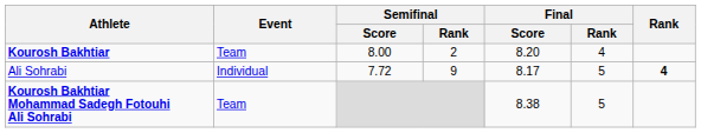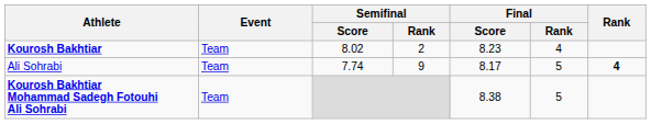 <table class="wikitable" width="65%" style="text-align:center; font-size:90%">
 <tr>
 <th rowspan="2" width="17%">Athlete</th>
 <th rowspan="2" width="10%">Event</th>
 <th colspan="2">Semifinal</th>
 <th colspan="2">Final</th>
 <th rowspan="2" width="5%">Rank</th>
 </tr>
 <tr>
 <th width="7%">Score</th>
 <th width="5%">Rank</th>
 <th width="7%">Score</th>
 <th width="5%">Rank</th>
 </tr>
 <tr>
 <td align="left"><strong><a href='#'>Kourosh Bakhtiar</a></strong></td>
 <td align="left"><a href='#'>Team</a></td>
-<td>8.00</td>
+<td>8.02</td>
 <td>2 <strong></strong></td>
-<td>8.20</td>
+<td>8.23</td>
 <td>4</td>
 <td></td>
 </tr>
 <tr>
 <td align="left"><a href='#'>Ali Sohrabi</a></td>
-<td align="left"><a href='#'>Individual</a></td>
-<td>7.72</td>
+<td align="left"><a href='#'>Team</a></td>
+<td>7.74</td>
 <td>9 <strong></strong></td>
 <td>8.17</td>
 <td>5</td>
 <td><strong>4</strong></td>
 </tr>
 <tr>
 <td align="left"><strong><a href='#'>Kourosh Bakhtiar</a><br><a href='#'>Mohammad Sadegh Fotouhi</a><br><a href='#'>Ali Sohrabi</a></strong></td>
 <td align="left"><a href='#'>Team</a></td>
 <td colspan=2 bgcolor=#DCDCDC></td>
 <td>8.38</td>
 <td>5</td>
 <td></td>
 </tr>
 </table>
